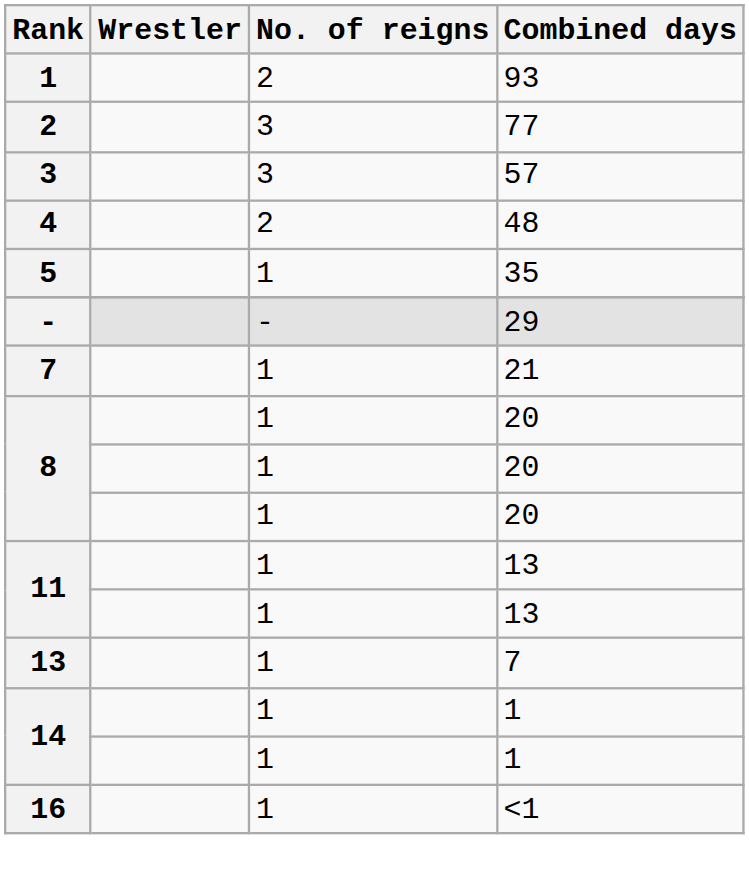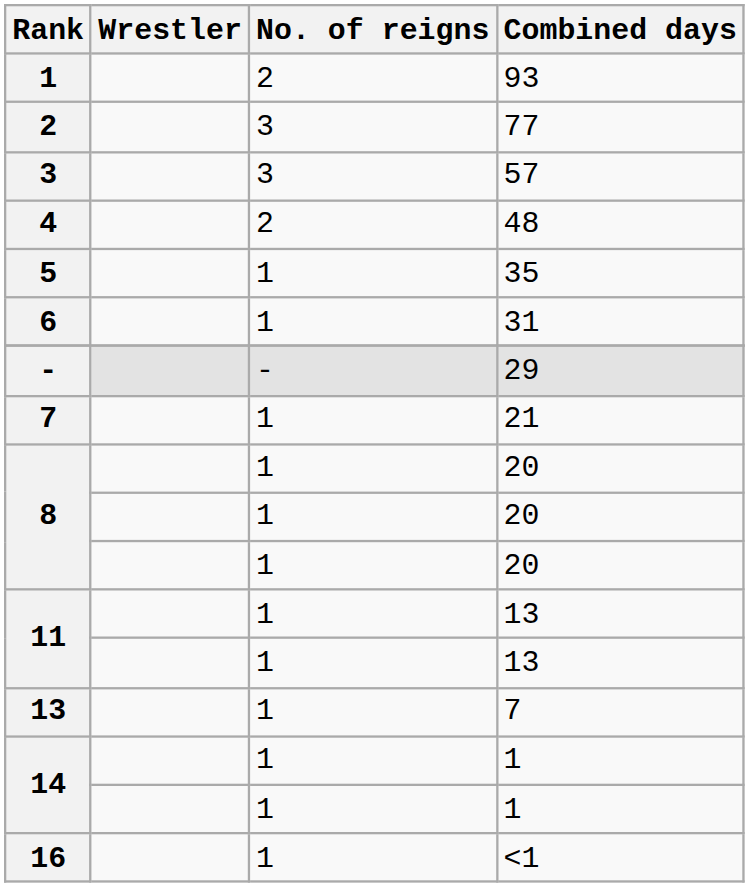 <table class="wikitable sortable">
 <tr>
 <th>Rank</th>
 <th>Wrestler</th>
 <th>No. of reigns</th>
 <th>Combined days</th>
 </tr>
 <tr>
 <th>1</th>
 <td></td>
 <td>2</td>
 <td>93</td>
 </tr>
 <tr>
 <th>2</th>
 <td></td>
 <td>3</td>
 <td>77</td>
 </tr>
 <tr>
 <th>3</th>
 <td></td>
 <td>3</td>
 <td>57</td>
 </tr>
 <tr>
 <th>4</th>
 <td></td>
 <td>2</td>
 <td>48</td>
 </tr>
 <tr>
 <th>5</th>
 <td></td>
 <td>1</td>
 <td>35</td>
+</tr>
+<tr>
+<th>6</th>
+<td></td>
+<td>1</td>
+<td>31</td>
 </tr>
 <tr>
 </tr>
 <tr style="background-color:#e3e3e3">
 <th>-</th>
 <td></td>
 <td>-</td>
 <td>29</td>
 </tr>
 <tr>
 <th>7</th>
 <td></td>
 <td>1</td>
 <td>21</td>
 </tr>
 <tr>
 <th rowspan=3>8</th>
 <td></td>
 <td>1</td>
 <td>20</td>
 </tr>
 <tr>
 <td></td>
 <td>1</td>
 <td>20</td>
 </tr>
 <tr>
 <td></td>
 <td>1</td>
 <td>20</td>
 </tr>
 <tr>
 <th rowspan=2>11</th>
 <td></td>
 <td>1</td>
 <td>13</td>
 </tr>
 <tr>
 <td></td>
 <td>1</td>
 <td>13</td>
 </tr>
 <tr>
 <th>13</th>
 <td></td>
 <td>1</td>
 <td>7</td>
 </tr>
 <tr>
 <th rowspan=2>14</th>
 <td></td>
 <td>1</td>
 <td>1</td>
 </tr>
 <tr>
 <td></td>
 <td>1</td>
 <td>1</td>
 </tr>
 <tr>
 <th>16</th>
 <td></td>
 <td>1</td>
 <td><1</td>
 </tr>
 </table>
